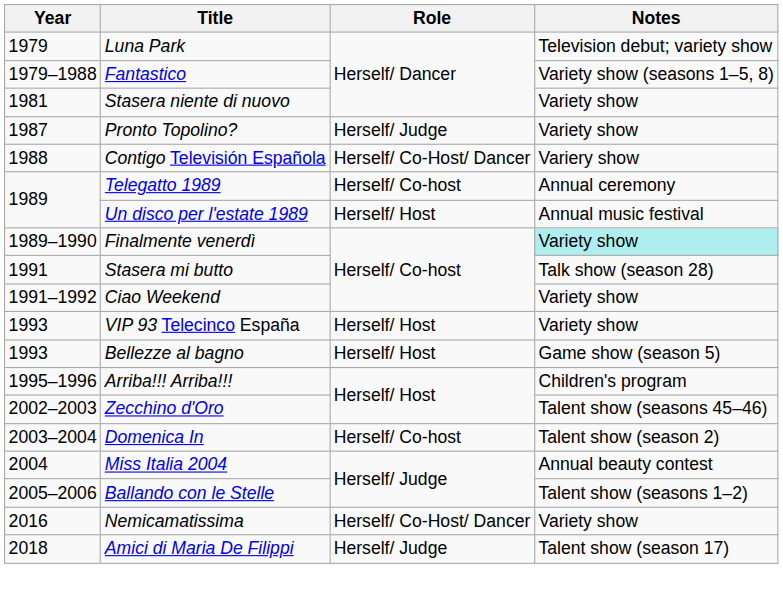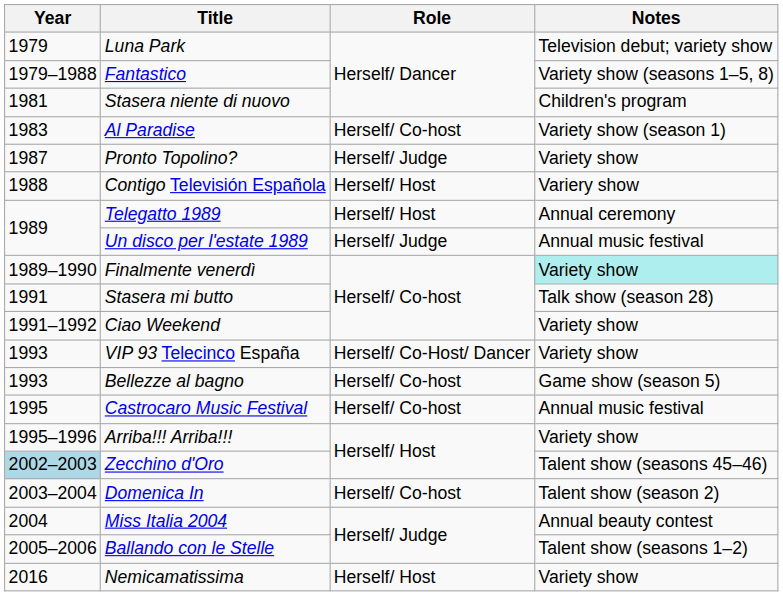 <table class="wikitable">
 <tr>
 <th>Year</th>
 <th>Title</th>
 <th>Role</th>
 <th>Notes</th>
 </tr>
 <tr>
 <td>1979</td>
 <td><em>Luna Park</em></td>
 <td rowspan="3">Herself/ Dancer</td>
 <td>Television debut; variety show</td>
 </tr>
 <tr>
 <td>1979–1988</td>
 <td><em><a href='#'>Fantastico</a></em></td>
 <td>Variety show (seasons 1–5, 8)</td>
 </tr>
 <tr>
 <td>1981</td>
 <td><em>Stasera niente di nuovo</em></td>
-<td>Variety show</td>
+<td>Children's program</td>
+</tr>
+<tr>
+<td>1983</td>
+<td><em><a href='#'>Al Paradise</a></em></td>
+<td>Herself/ Co-host</td>
+<td>Variety show (season 1)</td>
 </tr>
 <tr>
 <td>1987</td>
 <td><em>Pronto Topolino?</em></td>
 <td>Herself/ Judge</td>
 <td>Variety show</td>
 </tr>
 <tr>
 <td>1988</td>
 <td><em>Contigo</em> <a href='#'>Televisión Española</a></td>
-<td>Herself/ Co-Host/ Dancer</td>
+<td>Herself/ Host</td>
 <td>Variery show</td>
 </tr>
 <tr>
 <td rowspan="2">1989</td>
 <td><em><a href='#'>Telegatto 1989</a></em></td>
-<td>Herself/ Co-host</td>
+<td>Herself/ Host</td>
 <td>Annual ceremony</td>
 </tr>
 <tr>
 <td><em><a href='#'>Un disco per l'estate 1989</a></em></td>
-<td>Herself/ Host</td>
+<td>Herself/ Judge</td>
 <td>Annual music festival</td>
 </tr>
 <tr>
 <td>1989–1990</td>
 <td><em>Finalmente venerdì</em></td>
 <td rowspan="3">Herself/ Co-host</td>
 <td style="background: paleturquoise;">Variety show</td>
 </tr>
 <tr>
 <td>1991</td>
 <td><em>Stasera mi butto</em></td>
 <td>Talk show (season 28)</td>
 </tr>
 <tr>
 <td>1991–1992</td>
 <td><em>Ciao Weekend</em></td>
 <td>Variety show</td>
 </tr>
 <tr>
 <td>1993</td>
 <td><em>VIP 93</em> <a href='#'>Telecinco</a> España</td>
-<td>Herself/ Host</td>
+<td>Herself/ Co-Host/ Dancer</td>
 <td>Variety show</td>
 </tr>
 <tr>
 <td>1993</td>
 <td><em>Bellezze al bagno</em></td>
-<td>Herself/ Host</td>
+<td>Herself/ Co-host</td>
 <td>Game show (season 5)</td>
+</tr>
+<tr>
+<td>1995</td>
+<td><em><a href='#'>Castrocaro Music Festival</a></em></td>
+<td>Herself/ Co-host</td>
+<td>Annual music festival</td>
 </tr>
 <tr>
 <td>1995–1996</td>
 <td><em>Arriba!!! Arriba!!!</em></td>
 <td rowspan="2">Herself/ Host</td>
-<td>Children's program</td>
+<td>Variety show</td>
 </tr>
 <tr>
-<td>2002–2003</td>
+<td style="background: lightblue;">2002–2003</td>
 <td><em><a href='#'>Zecchino d'Oro</a></em></td>
 <td>Talent show (seasons 45–46)</td>
 </tr>
 <tr>
 <td>2003–2004</td>
 <td><em><a href='#'>Domenica In</a></em></td>
 <td>Herself/ Co-host</td>
 <td>Talent show (season 2)</td>
 </tr>
 <tr>
 <td>2004</td>
 <td><em><a href='#'>Miss Italia 2004</a></em></td>
 <td rowspan="2">Herself/ Judge</td>
 <td>Annual beauty contest</td>
 </tr>
 <tr>
 <td>2005–2006</td>
 <td><em><a href='#'>Ballando con le Stelle</a></em></td>
 <td>Talent show (seasons 1–2)</td>
 </tr>
 <tr>
 <td>2016</td>
 <td><em>Nemicamatissima</em></td>
-<td>Herself/ Co-Host/ Dancer</td>
+<td>Herself/ Host</td>
 <td>Variety show</td>
 </tr>
-<tr>
-<td>2018</td>
-<td><em><a href='#'>Amici di Maria De Filippi</a></em></td>
-<td>Herself/ Judge</td>
-<td>Talent show (season 17)</td>
-</tr>
 </table>
